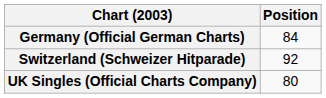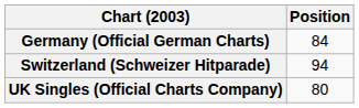 <table class="wikitable sortable plainrowheaders" style="text-align:center">
 <tr>
 <th>Chart (2003)</th>
 <th>Position</th>
 </tr>
 <tr>
 <th scope="row">Germany (Official German Charts)</th>
 <td>84</td>
 </tr>
 <tr>
 <th scope="row">Switzerland (Schweizer Hitparade)</th>
-<td>92</td>
+<td>94</td>
 </tr>
 <tr>
 <th scope="row">UK Singles (Official Charts Company)</th>
 <td>80</td>
 </tr>
 </table>
